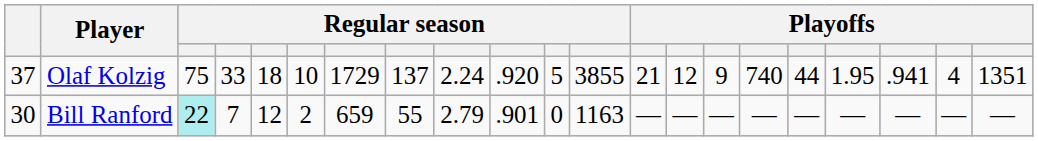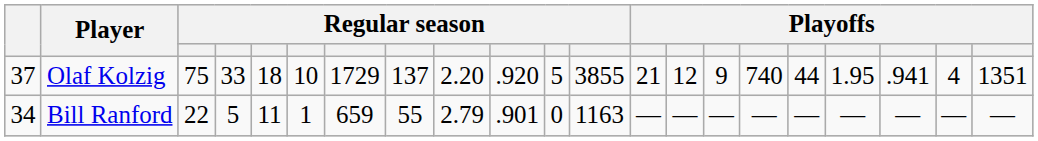 <table class="wikitable plainrowheaders" style="text-align:center;">
 <tr>
 <th scope="col" rowspan="2"></th>
 <th scope="col" rowspan="2">Player</th>
 <th scope=colgroup colspan=10>Regular season</th>
 <th scope=colgroup colspan=9>Playoffs</th>
 </tr>
 <tr>
 <th scope="col"></th>
 <th scope="col"></th>
 <th scope="col"></th>
 <th scope="col"></th>
 <th scope="col"></th>
 <th scope="col"></th>
 <th scope="col"></th>
 <th scope="col"></th>
 <th scope="col"></th>
 <th scope="col"></th>
 <th scope="col"></th>
 <th scope="col"></th>
 <th scope="col"></th>
 <th scope="col"></th>
 <th scope="col"></th>
 <th scope="col"></th>
 <th scope="col"></th>
 <th scope="col"></th>
 <th scope="col"></th>
 </tr>
 <tr>
 <td scope="row">37</td>
 <td align="left"><a href='#'>Olaf Kolzig</a></td>
 <td>75</td>
 <td>33</td>
 <td>18</td>
 <td>10</td>
 <td>1729</td>
 <td>137</td>
-<td>2.24</td>
+<td>2.20</td>
 <td>.920</td>
 <td>5</td>
 <td>3855</td>
 <td>21</td>
 <td>12</td>
 <td>9</td>
 <td>740</td>
 <td>44</td>
 <td>1.95</td>
 <td>.941</td>
 <td>4</td>
 <td>1351</td>
 </tr>
 <tr>
-<td scope="row">30</td>
+<td scope="row">34</td>
 <td align="left"><a href='#'>Bill Ranford</a></td>
-<td style="background: paleturquoise;">22</td>
-<td>7</td>
-<td>12</td>
-<td>2</td>
+<td>22</td>
+<td>5</td>
+<td>11</td>
+<td>1</td>
 <td>659</td>
 <td>55</td>
 <td>2.79</td>
 <td>.901</td>
 <td>0</td>
 <td>1163</td>
 <td>—</td>
 <td>—</td>
 <td>—</td>
 <td>—</td>
 <td>—</td>
 <td>—</td>
 <td>—</td>
 <td>—</td>
 <td>—</td>
 </tr>
 </table>
